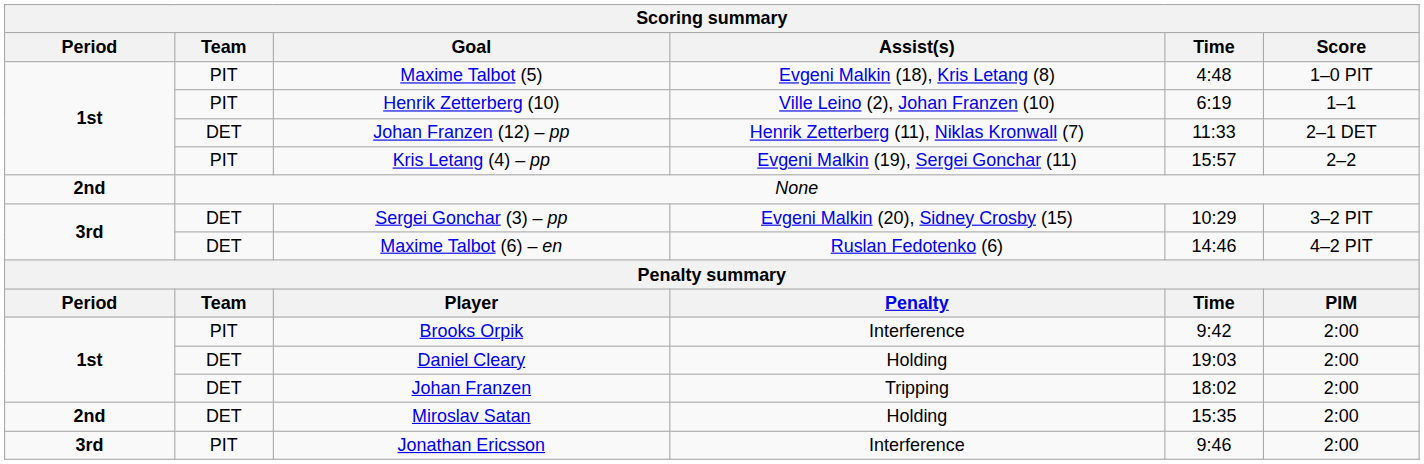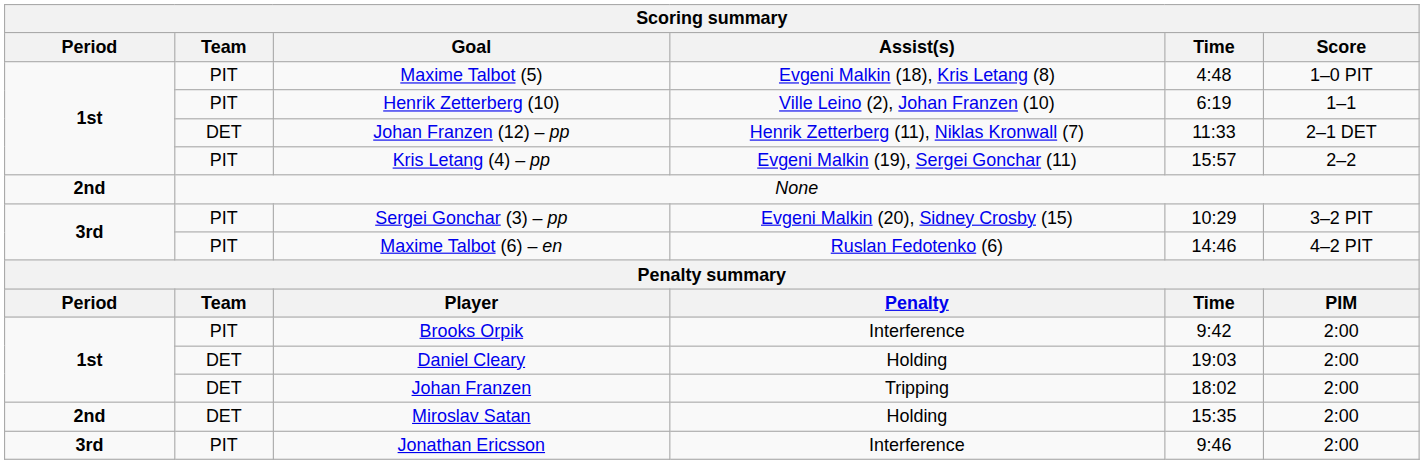 <table width="100%" class="wikitable" style="text-align:center">
 <tr>
 <th colspan=6>Scoring summary</th>
 </tr>
 <tr>
 <th width="12%">Period</th>
 <th width="7%">Team</th>
 <th width="28%">Goal</th>
 <th width="35%">Assist(s)</th>
 <th width="7%">Time</th>
 <th width="11%">Score</th>
 </tr>
 <tr>
 <td rowspan="4"><strong>1st</strong></td>
 <td>PIT</td>
 <td><a href='#'>Maxime Talbot</a> (5)</td>
 <td><a href='#'>Evgeni Malkin</a> (18), <a href='#'>Kris Letang</a> (8)</td>
 <td>4:48</td>
 <td>1–0 PIT</td>
 </tr>
 <tr>
 <td>PIT</td>
 <td><a href='#'>Henrik Zetterberg</a> (10)</td>
 <td><a href='#'>Ville Leino</a> (2), <a href='#'>Johan Franzen</a> (10)</td>
 <td>6:19</td>
 <td>1–1</td>
 </tr>
 <tr>
 <td>DET</td>
 <td><a href='#'>Johan Franzen</a> (12) – <em>pp</em></td>
 <td><a href='#'>Henrik Zetterberg</a> (11), <a href='#'>Niklas Kronwall</a> (7)</td>
 <td>11:33</td>
 <td>2–1 DET</td>
 </tr>
 <tr>
 <td>PIT</td>
 <td><a href='#'>Kris Letang</a> (4) – <em>pp</em></td>
 <td><a href='#'>Evgeni Malkin</a> (19), <a href='#'>Sergei Gonchar</a> (11)</td>
 <td>15:57</td>
 <td>2–2</td>
 </tr>
 <tr>
 <td><strong>2nd</strong></td>
 <td colspan="5"><em>None</em></td>
 </tr>
 <tr>
 <td rowspan="2"><strong>3rd</strong></td>
-<td>DET</td>
+<td>PIT</td>
 <td><a href='#'>Sergei Gonchar</a> (3) – <em>pp</em></td>
 <td><a href='#'>Evgeni Malkin</a> (20), <a href='#'>Sidney Crosby</a> (15)</td>
 <td>10:29</td>
 <td>3–2 PIT</td>
 </tr>
 <tr>
-<td>DET</td>
+<td>PIT</td>
 <td><a href='#'>Maxime Talbot</a> (6) – <em>en</em></td>
 <td><a href='#'>Ruslan Fedotenko</a> (6)</td>
 <td>14:46</td>
 <td>4–2 PIT</td>
 </tr>
 <tr>
 <th colspan=6>Penalty summary</th>
 </tr>
 <tr>
 <th width="12%">Period</th>
 <th width="7%">Team</th>
 <th width="28%">Player</th>
 <th width="35%"><a href='#'>Penalty</a></th>
 <th width="7%">Time</th>
 <th width="11%">PIM</th>
 </tr>
 <tr>
 <td rowspan="3"><strong>1st</strong></td>
 <td>PIT</td>
 <td><a href='#'>Brooks Orpik</a></td>
 <td>Interference</td>
 <td>9:42</td>
 <td>2:00</td>
 </tr>
 <tr>
 <td>DET</td>
 <td><a href='#'>Daniel Cleary</a></td>
 <td>Holding</td>
 <td>19:03</td>
 <td>2:00</td>
 </tr>
 <tr>
 <td>DET</td>
 <td><a href='#'>Johan Franzen</a></td>
 <td>Tripping</td>
 <td>18:02</td>
 <td>2:00</td>
 </tr>
 <tr>
 <td><strong>2nd</strong></td>
 <td>DET</td>
 <td><a href='#'>Miroslav Satan</a></td>
 <td>Holding</td>
 <td>15:35</td>
 <td>2:00</td>
 </tr>
 <tr>
 <td rowspan="1"><strong>3rd</strong></td>
 <td>PIT</td>
 <td><a href='#'>Jonathan Ericsson</a></td>
 <td>Interference</td>
 <td>9:46</td>
 <td>2:00</td>
 </tr>
 </table>
